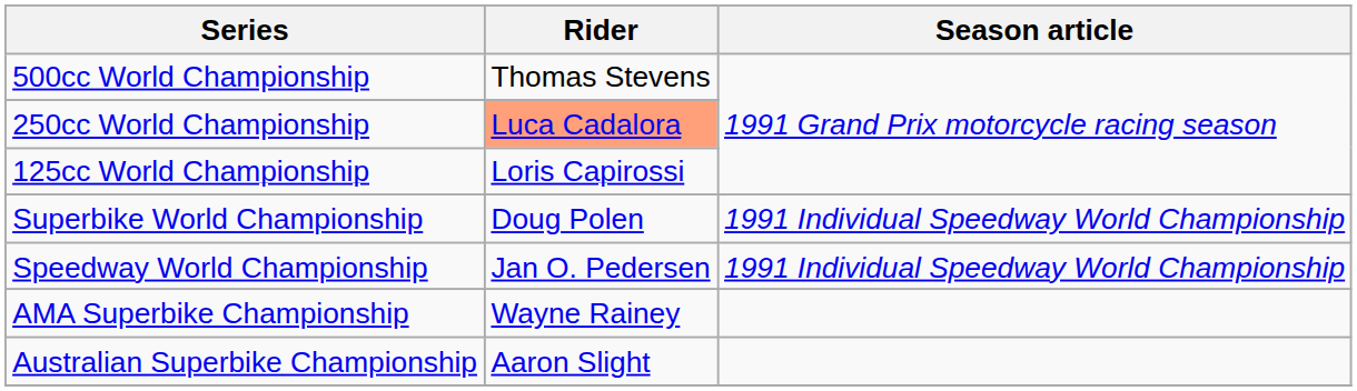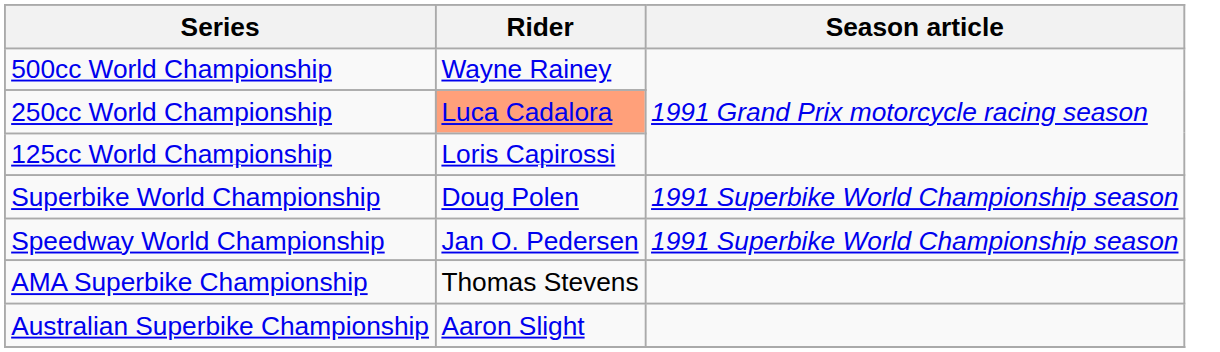 <table class="wikitable" style="font-size: 87%;">
 <tr>
 <th>Series</th>
 <th>Rider</th>
 <th>Season article</th>
 </tr>
 <tr>
 <td><a href='#'>500cc World Championship</a></td>
-<td> Thomas Stevens</td>
+<td> <a href='#'>Wayne Rainey</a></td>
 <td rowspan=3><em><a href='#'>1991 Grand Prix motorcycle racing season</a></em></td>
 </tr>
 <tr>
 <td><a href='#'>250cc World Championship</a></td>
 <td style="background: lightsalmon;"> <a href='#'>Luca Cadalora</a></td>
 </tr>
 <tr>
 <td><a href='#'>125cc World Championship</a></td>
 <td> <a href='#'>Loris Capirossi</a></td>
 </tr>
 <tr>
 <td><a href='#'>Superbike World Championship</a></td>
 <td> <a href='#'>Doug Polen</a></td>
-<td><em><a href='#'>1991 Individual Speedway World Championship</a></em></td>
+<td><em><a href='#'>1991 Superbike World Championship season</a></em></td>
 </tr>
 <tr>
 <td><a href='#'>Speedway World Championship</a></td>
 <td> <a href='#'>Jan O. Pedersen</a></td>
-<td><em><a href='#'>1991 Individual Speedway World Championship</a></em></td>
+<td><em><a href='#'>1991 Superbike World Championship season</a></em></td>
 </tr>
 <tr>
 <td><a href='#'>AMA Superbike Championship</a></td>
-<td> <a href='#'>Wayne Rainey</a></td>
+<td> Thomas Stevens</td>
 <td></td>
 </tr>
 <tr>
 <td><a href='#'>Australian Superbike Championship</a></td>
 <td> <a href='#'>Aaron Slight</a></td>
 <td></td>
 </tr>
 <tr>
 </tr>
 </table>
